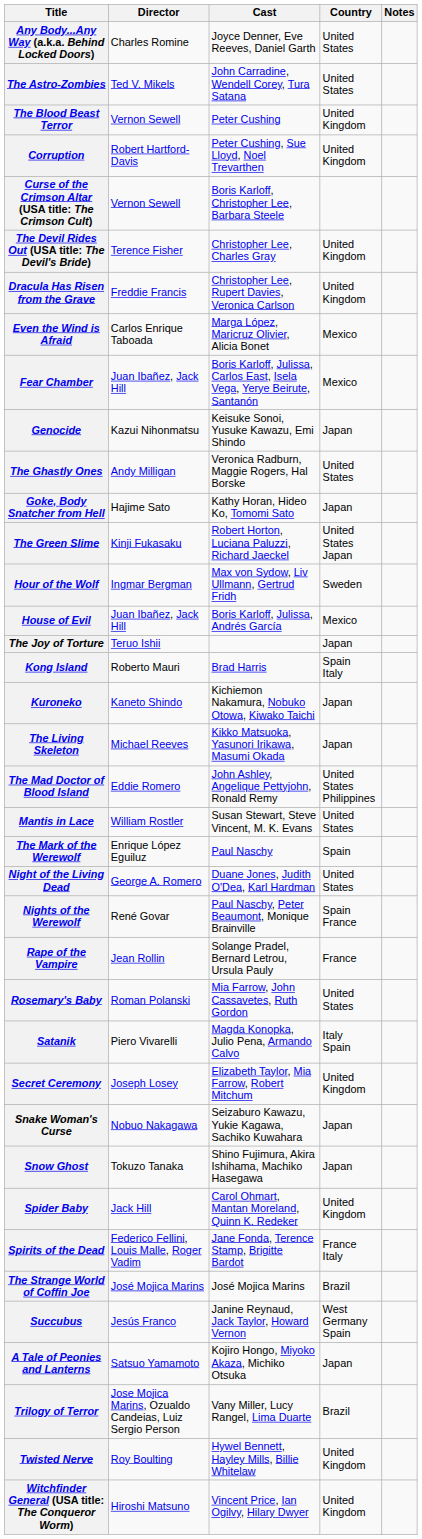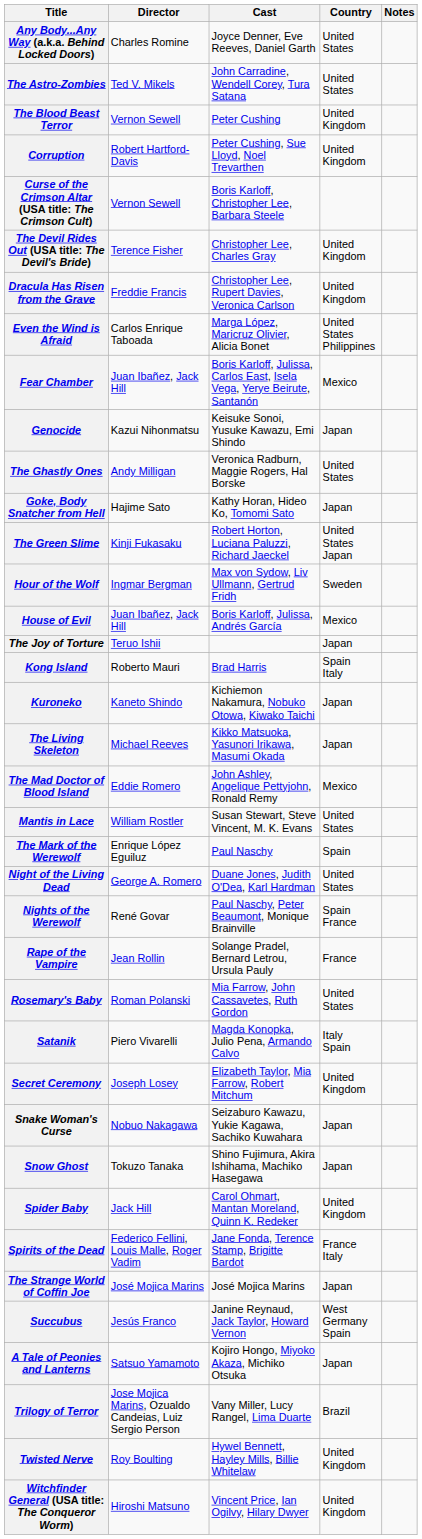 <table class="wikitable sortable">
 <tr>
 <th scope="col">Title</th>
 <th scope="col" class="unsortable">Director</th>
 <th scope="col" class="unsortable">Cast</th>
 <th scope="col">Country</th>
 <th scope="col" class="unsortable">Notes</th>
 </tr>
 <tr>
 <th><em><a href='#'>Any Body...Any Way</a></em> (a.k.a. <em>Behind Locked Doors</em>)</th>
 <td>Charles Romine</td>
 <td>Joyce Denner, Eve Reeves, Daniel Garth</td>
 <td>United States</td>
 <td></td>
 </tr>
 <tr>
 <th><em><a href='#'>The Astro-Zombies</a></em></th>
 <td><a href='#'>Ted V. Mikels</a></td>
 <td><a href='#'>John Carradine</a>, <a href='#'>Wendell Corey</a>, <a href='#'>Tura Satana</a></td>
 <td>United States</td>
 <td></td>
 </tr>
 <tr>
 <th><em><a href='#'>The Blood Beast Terror</a></em></th>
 <td><a href='#'>Vernon Sewell</a></td>
 <td><a href='#'>Peter Cushing</a></td>
 <td>United Kingdom</td>
 <td></td>
 </tr>
 <tr>
 <th><em><a href='#'>Corruption</a></em></th>
 <td><a href='#'>Robert Hartford-Davis</a></td>
 <td><a href='#'>Peter Cushing</a>, <a href='#'>Sue Lloyd</a>, <a href='#'>Noel Trevarthen</a></td>
 <td>United Kingdom</td>
 <td></td>
 </tr>
 <tr>
 <th><em><a href='#'>Curse of the Crimson Altar</a></em> (USA title: <em>The Crimson Cult</em>)</th>
 <td><a href='#'>Vernon Sewell</a></td>
 <td><a href='#'>Boris Karloff</a>, <a href='#'>Christopher Lee</a>, <a href='#'>Barbara Steele</a></td>
 <td></td>
 <td></td>
 </tr>
 <tr>
 <th><em><a href='#'>The Devil Rides Out</a></em> (USA title: <em>The Devil's Bride</em>)</th>
 <td><a href='#'>Terence Fisher</a></td>
 <td><a href='#'>Christopher Lee</a>, <a href='#'>Charles Gray</a></td>
 <td>United Kingdom</td>
 <td></td>
 </tr>
 <tr>
 <th><em><a href='#'>Dracula Has Risen from the Grave</a></em></th>
 <td><a href='#'>Freddie Francis</a></td>
 <td><a href='#'>Christopher Lee</a>, <a href='#'>Rupert Davies</a>, <a href='#'>Veronica Carlson</a></td>
 <td>United Kingdom</td>
 <td></td>
 </tr>
 <tr>
 <th><em><a href='#'>Even the Wind is Afraid</a></em></th>
 <td>Carlos Enrique Taboada</td>
 <td><a href='#'>Marga López</a>, <a href='#'>Maricruz Olivier</a>, Alicia Bonet</td>
-<td>Mexico</td>
+<td>United States<br>Philippines</td>
 <td></td>
 </tr>
 <tr>
 <th><em><a href='#'>Fear Chamber</a></em></th>
 <td><a href='#'>Juan Ibañez</a>, <a href='#'>Jack Hill</a></td>
 <td><a href='#'>Boris Karloff</a>, <a href='#'>Julissa</a>, <a href='#'>Carlos East</a>, <a href='#'>Isela Vega</a>, <a href='#'>Yerye Beirute</a>, <a href='#'>Santanón</a></td>
 <td>Mexico</td>
 <td></td>
 </tr>
 <tr>
 <th><em><a href='#'>Genocide</a></em></th>
 <td>Kazui Nihonmatsu</td>
 <td>Keisuke Sonoi, Yusuke Kawazu, Emi Shindo</td>
 <td>Japan</td>
 <td></td>
 </tr>
 <tr>
 <th><em><a href='#'>The Ghastly Ones</a></em></th>
 <td><a href='#'>Andy Milligan</a></td>
 <td>Veronica Radburn, Maggie Rogers, Hal Borske</td>
 <td>United States</td>
 <td></td>
 </tr>
 <tr>
 <th><em><a href='#'>Goke, Body Snatcher from Hell</a></em></th>
 <td>Hajime Sato</td>
 <td>Kathy Horan, Hideo Ko, <a href='#'>Tomomi Sato</a></td>
 <td>Japan</td>
 <td></td>
 </tr>
 <tr>
 <th><em><a href='#'>The Green Slime</a></em></th>
 <td><a href='#'>Kinji Fukasaku</a></td>
 <td><a href='#'>Robert Horton</a>, <a href='#'>Luciana Paluzzi</a>, <a href='#'>Richard Jaeckel</a></td>
 <td>United States<br>Japan</td>
 <td></td>
 </tr>
 <tr>
 <th><em><a href='#'>Hour of the Wolf</a></em></th>
 <td><a href='#'>Ingmar Bergman</a></td>
 <td><a href='#'>Max von Sydow</a>, <a href='#'>Liv Ullmann</a>, <a href='#'>Gertrud Fridh</a></td>
 <td>Sweden</td>
 <td></td>
 </tr>
 <tr>
 <th><em><a href='#'>House of Evil</a></em></th>
 <td><a href='#'>Juan Ibañez</a>, <a href='#'>Jack Hill</a></td>
 <td><a href='#'>Boris Karloff</a>, <a href='#'>Julissa</a>, <a href='#'>Andrés García</a></td>
 <td>Mexico</td>
 <td></td>
 </tr>
 <tr>
 <th><em>The Joy of Torture</em></th>
 <td><a href='#'>Teruo Ishii</a></td>
 <td></td>
 <td>Japan</td>
 <td></td>
 </tr>
 <tr>
 <th><em><a href='#'>Kong Island</a></em></th>
 <td>Roberto Mauri</td>
 <td><a href='#'>Brad Harris</a></td>
 <td>Spain<br>Italy</td>
 <td></td>
 </tr>
 <tr>
 <th><em><a href='#'>Kuroneko</a></em></th>
 <td><a href='#'>Kaneto Shindo</a></td>
 <td>Kichiemon Nakamura, <a href='#'>Nobuko Otowa</a>, <a href='#'>Kiwako Taichi</a></td>
 <td>Japan</td>
 <td></td>
 </tr>
 <tr>
 <th><em><a href='#'>The Living Skeleton</a></em></th>
 <td><a href='#'>Michael Reeves</a></td>
 <td><a href='#'>Kikko Matsuoka</a>, <a href='#'>Yasunori Irikawa</a>, <a href='#'>Masumi Okada</a></td>
 <td>Japan</td>
 <td></td>
 </tr>
 <tr>
 <th><em><a href='#'>The Mad Doctor of Blood Island</a></em></th>
 <td><a href='#'>Eddie Romero</a></td>
 <td><a href='#'>John Ashley</a>, <a href='#'>Angelique Pettyjohn</a>, Ronald Remy</td>
-<td>United States<br>Philippines</td>
+<td>Mexico</td>
 <td></td>
 </tr>
 <tr>
 <th><em><a href='#'>Mantis in Lace</a></em></th>
 <td><a href='#'>William Rostler</a></td>
 <td>Susan Stewart, Steve Vincent, M. K. Evans</td>
 <td>United States</td>
 <td></td>
 </tr>
 <tr>
 <th><em><a href='#'>The Mark of the Werewolf</a></em></th>
 <td>Enrique López Eguiluz</td>
 <td><a href='#'>Paul Naschy</a></td>
 <td>Spain</td>
 <td></td>
 </tr>
 <tr>
 <th><em><a href='#'>Night of the Living Dead</a></em></th>
 <td><a href='#'>George A. Romero</a></td>
 <td><a href='#'>Duane Jones</a>, <a href='#'>Judith O'Dea</a>, <a href='#'>Karl Hardman</a></td>
 <td>United States</td>
 <td></td>
 </tr>
 <tr>
 <th><em><a href='#'>Nights of the Werewolf</a></em></th>
 <td>René Govar</td>
 <td><a href='#'>Paul Naschy</a>, <a href='#'>Peter Beaumont</a>, Monique Brainville</td>
 <td>Spain<br>France</td>
 <td></td>
 </tr>
 <tr>
 <th><em><a href='#'>Rape of the Vampire</a></em></th>
 <td><a href='#'>Jean Rollin</a></td>
 <td>Solange Pradel, Bernard Letrou, Ursula Pauly</td>
 <td>France</td>
 <td></td>
 </tr>
 <tr>
 <th><em><a href='#'>Rosemary's Baby</a></em></th>
 <td><a href='#'>Roman Polanski</a></td>
 <td><a href='#'>Mia Farrow</a>, <a href='#'>John Cassavetes</a>, <a href='#'>Ruth Gordon</a></td>
 <td>United States</td>
 <td></td>
 </tr>
 <tr>
 <th><em><a href='#'>Satanik</a></em></th>
 <td>Piero Vivarelli</td>
 <td><a href='#'>Magda Konopka</a>, Julio Pena, <a href='#'>Armando Calvo</a></td>
 <td>Italy<br>Spain</td>
 <td></td>
 </tr>
 <tr>
 <th><em><a href='#'>Secret Ceremony</a></em></th>
 <td><a href='#'>Joseph Losey</a></td>
 <td><a href='#'>Elizabeth Taylor</a>, <a href='#'>Mia Farrow</a>, <a href='#'>Robert Mitchum</a></td>
 <td>United Kingdom</td>
 <td></td>
 </tr>
 <tr>
 <th><em>Snake Woman's Curse</em></th>
 <td><a href='#'>Nobuo Nakagawa</a></td>
 <td>Seizaburo Kawazu, Yukie Kagawa, Sachiko Kuwahara</td>
 <td>Japan</td>
 <td></td>
 </tr>
 <tr>
 <th><em><a href='#'>Snow Ghost</a></em></th>
 <td>Tokuzo Tanaka</td>
 <td>Shino Fujimura, Akira Ishihama, Machiko Hasegawa</td>
 <td>Japan</td>
 <td></td>
 </tr>
 <tr>
 <th><em><a href='#'>Spider Baby</a></em></th>
 <td><a href='#'>Jack Hill</a></td>
 <td><a href='#'>Carol Ohmart</a>, <a href='#'>Mantan Moreland</a>, <a href='#'>Quinn K. Redeker</a></td>
 <td>United Kingdom</td>
 <td></td>
 </tr>
 <tr>
 <th><em><a href='#'>Spirits of the Dead</a></em></th>
 <td><a href='#'>Federico Fellini</a>, <a href='#'>Louis Malle</a>, <a href='#'>Roger Vadim</a></td>
 <td><a href='#'>Jane Fonda</a>, <a href='#'>Terence Stamp</a>, <a href='#'>Brigitte Bardot</a></td>
 <td>France<br>Italy</td>
 <td></td>
 </tr>
 <tr>
 <th><em><a href='#'>The Strange World of Coffin Joe</a></em></th>
 <td><a href='#'>José Mojica Marins</a></td>
 <td>José Mojica Marins</td>
-<td>Brazil</td>
+<td>Japan</td>
 <td></td>
 </tr>
 <tr>
 <th><em><a href='#'>Succubus</a></em></th>
 <td><a href='#'>Jesús Franco</a></td>
 <td>Janine Reynaud, <a href='#'>Jack Taylor</a>, <a href='#'>Howard Vernon</a></td>
 <td>West Germany<br>Spain</td>
 <td></td>
 </tr>
 <tr>
 <th><em><a href='#'>A Tale of Peonies and Lanterns</a></em></th>
 <td><a href='#'>Satsuo Yamamoto</a></td>
 <td>Kojiro Hongo, <a href='#'>Miyoko Akaza</a>, Michiko Otsuka</td>
 <td>Japan</td>
 <td></td>
 </tr>
 <tr>
 <th><em><a href='#'>Trilogy of Terror</a></em></th>
 <td><a href='#'>Jose Mojica Marins</a>, Ozualdo Candeias, Luiz Sergio Person</td>
 <td>Vany Miller, Lucy Rangel, <a href='#'>Lima Duarte</a></td>
 <td>Brazil</td>
 <td></td>
 </tr>
 <tr>
 <th><em><a href='#'>Twisted Nerve</a></em></th>
 <td><a href='#'>Roy Boulting</a></td>
 <td><a href='#'>Hywel Bennett</a>, <a href='#'>Hayley Mills</a>, <a href='#'>Billie Whitelaw</a></td>
 <td>United Kingdom</td>
 <td></td>
 </tr>
 <tr>
 <th><em><a href='#'>Witchfinder General</a></em> (USA title: <em>The Conqueror Worm</em>)</th>
 <td><a href='#'>Hiroshi Matsuno</a></td>
 <td><a href='#'>Vincent Price</a>, <a href='#'>Ian Ogilvy</a>, <a href='#'>Hilary Dwyer</a></td>
 <td>United Kingdom</td>
 <td></td>
 </tr>
 </table>
